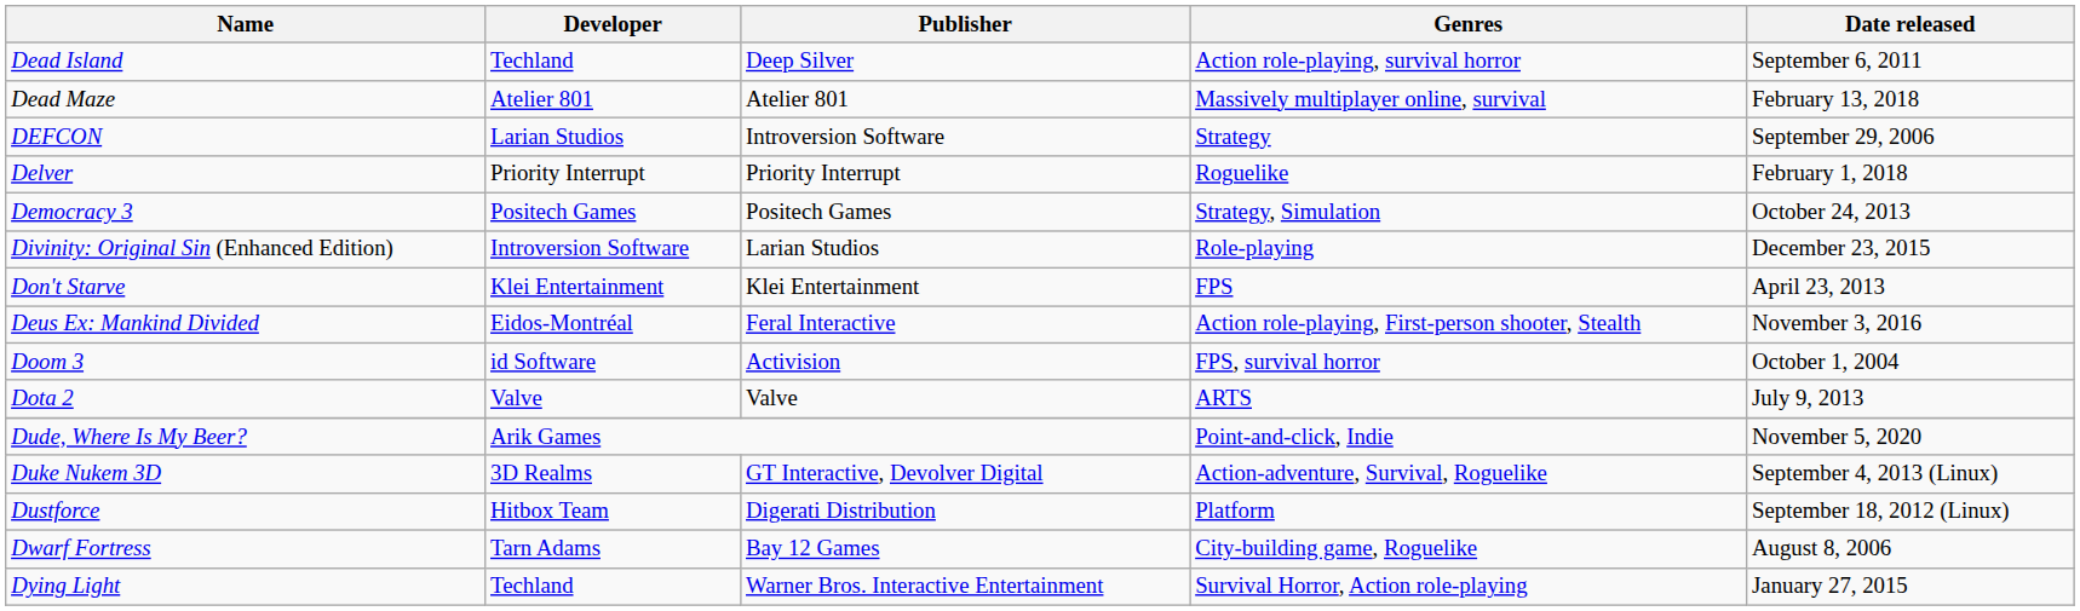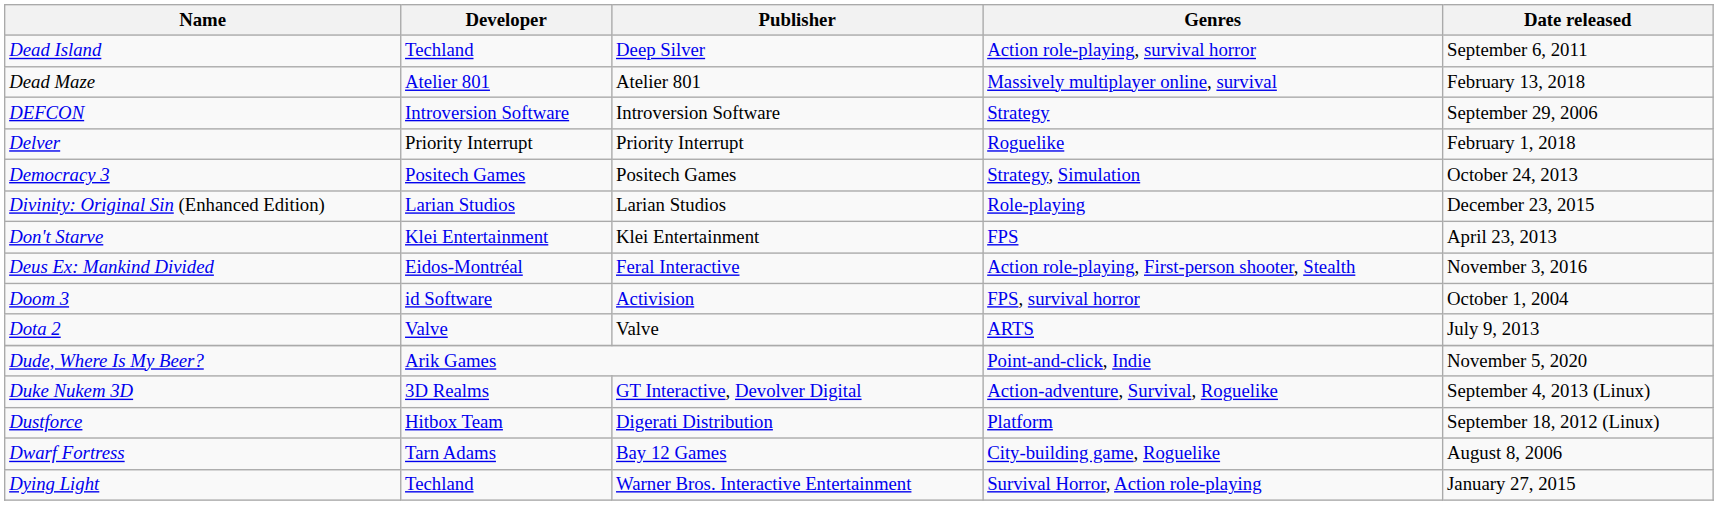 <table class="wikitable sortable" style="font-size:85%; width:98%">
 <tr>
 <th>Name</th>
 <th>Developer</th>
 <th>Publisher</th>
 <th>Genres</th>
 <th>Date released</th>
 </tr>
 <tr>
 <td><em><a href='#'>Dead Island</a></em></td>
 <td><a href='#'>Techland</a></td>
 <td><a href='#'>Deep Silver</a></td>
 <td><a href='#'>Action role-playing</a>, <a href='#'>survival horror</a></td>
 <td>September 6, 2011</td>
 </tr>
 <tr>
 <td><em>Dead Maze</em></td>
 <td><a href='#'>Atelier 801</a></td>
 <td>Atelier 801</td>
 <td><a href='#'>Massively multiplayer online</a>, <a href='#'>survival</a></td>
 <td>February 13, 2018</td>
 </tr>
 <tr>
 <td><em><a href='#'>DEFCON</a></em></td>
-<td><a href='#'>Larian Studios</a></td>
+<td><a href='#'>Introversion Software</a></td>
 <td>Introversion Software</td>
 <td><a href='#'>Strategy</a></td>
 <td>September 29, 2006</td>
 </tr>
 <tr>
 <td><em><a href='#'>Delver</a></em></td>
 <td>Priority Interrupt</td>
 <td>Priority Interrupt</td>
 <td><a href='#'>Roguelike</a></td>
 <td>February 1, 2018</td>
 </tr>
 <tr>
 <td><em><a href='#'>Democracy 3</a></em></td>
 <td><a href='#'>Positech Games</a></td>
 <td>Positech Games</td>
 <td><a href='#'>Strategy</a>, <a href='#'>Simulation</a></td>
 <td>October 24, 2013</td>
 </tr>
 <tr>
 <td><em><a href='#'>Divinity: Original Sin</a></em> (Enhanced Edition)</td>
-<td><a href='#'>Introversion Software</a></td>
+<td><a href='#'>Larian Studios</a></td>
 <td>Larian Studios</td>
 <td><a href='#'>Role-playing</a></td>
 <td>December 23, 2015</td>
 </tr>
 <tr>
 <td><em><a href='#'>Don't Starve</a></em></td>
 <td><a href='#'>Klei Entertainment</a></td>
 <td>Klei Entertainment</td>
 <td><a href='#'>FPS</a></td>
 <td>April 23, 2013</td>
 </tr>
 <tr>
 <td><em><a href='#'>Deus Ex: Mankind Divided</a></em></td>
 <td><a href='#'>Eidos-Montréal</a></td>
 <td><a href='#'>Feral Interactive</a></td>
 <td><a href='#'>Action role-playing</a>, <a href='#'>First-person shooter</a>, <a href='#'>Stealth</a></td>
 <td>November 3, 2016</td>
 </tr>
 <tr>
 <td><em><a href='#'>Doom 3</a></em></td>
 <td><a href='#'>id Software</a></td>
 <td><a href='#'>Activision</a></td>
 <td><a href='#'>FPS</a>, <a href='#'>survival horror</a></td>
 <td>October 1, 2004</td>
 </tr>
 <tr>
 <td><em><a href='#'>Dota 2</a></em></td>
 <td><a href='#'>Valve</a></td>
 <td>Valve</td>
 <td><a href='#'>ARTS</a></td>
 <td>July 9, 2013</td>
 </tr>
 <tr>
 </tr>
 <tr>
 <td><em><a href='#'>Dude, Where Is My Beer?</a></em></td>
 <td colspan="2"><a href='#'>Arik Games</a></td>
 <td><a href='#'>Point-and-click</a>, <a href='#'>Indie</a></td>
 <td>November 5, 2020</td>
 </tr>
 <tr>
 <td><em><a href='#'>Duke Nukem 3D</a></em></td>
 <td><a href='#'>3D Realms</a></td>
 <td><a href='#'>GT Interactive</a>, <a href='#'>Devolver Digital</a></td>
 <td><a href='#'>Action-adventure</a>, <a href='#'>Survival</a>, <a href='#'>Roguelike</a></td>
 <td>September 4, 2013 (Linux)</td>
 </tr>
 <tr>
 <td><em><a href='#'>Dustforce</a></em></td>
 <td><a href='#'>Hitbox Team</a></td>
 <td><a href='#'>Digerati Distribution</a></td>
 <td><a href='#'>Platform</a></td>
 <td>September 18, 2012 (Linux)</td>
 </tr>
 <tr>
 <td><em><a href='#'>Dwarf Fortress</a></em></td>
 <td><a href='#'>Tarn Adams</a></td>
 <td><a href='#'>Bay 12 Games</a></td>
 <td><a href='#'>City-building game</a>, <a href='#'>Roguelike</a></td>
 <td>August 8, 2006</td>
 </tr>
 <tr>
 <td><em><a href='#'>Dying Light</a></em></td>
 <td><a href='#'>Techland</a></td>
 <td><a href='#'>Warner Bros. Interactive Entertainment</a></td>
 <td><a href='#'>Survival Horror</a>, <a href='#'>Action role-playing</a></td>
 <td>January 27, 2015</td>
 </tr>
 </table>
